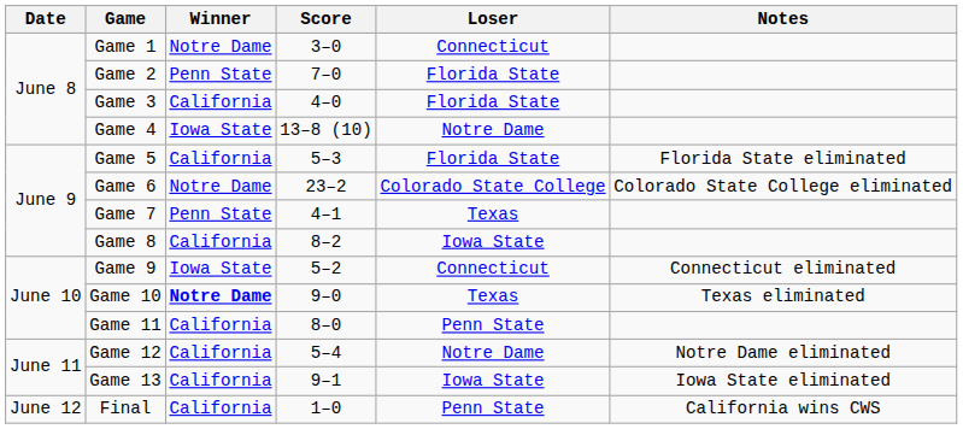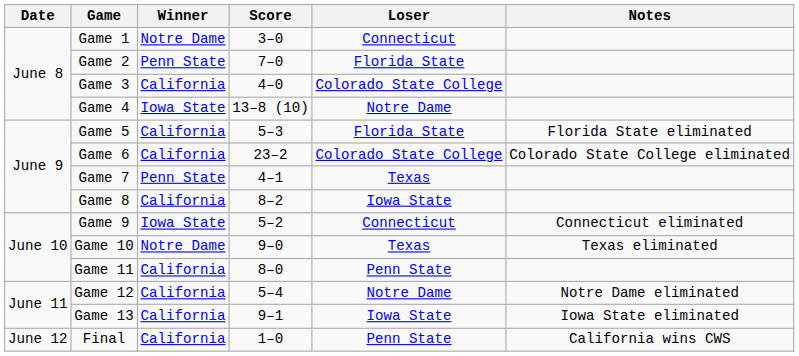 <table class="wikitable">
 <tr>
 <th>Date</th>
 <th>Game</th>
 <th>Winner</th>
 <th>Score</th>
 <th>Loser</th>
 <th>Notes</th>
 </tr>
 <tr align=center>
 <td rowspan=4>June 8</td>
 <td>Game 1</td>
 <td><a href='#'>Notre Dame</a></td>
 <td>3–0</td>
 <td><a href='#'>Connecticut</a></td>
 <td></td>
 </tr>
 <tr align=center>
 <td>Game 2</td>
 <td><a href='#'>Penn State</a></td>
 <td>7–0</td>
 <td><a href='#'>Florida State</a></td>
 <td></td>
 </tr>
 <tr align=center>
 <td>Game 3</td>
 <td><a href='#'>California</a></td>
 <td>4–0</td>
-<td><a href='#'>Florida State</a></td>
+<td><a href='#'>Colorado State College</a></td>
 <td></td>
 </tr>
 <tr align=center>
 <td>Game 4</td>
 <td><a href='#'>Iowa State</a></td>
 <td>13–8 (10)</td>
 <td><a href='#'>Notre Dame</a></td>
 <td></td>
 </tr>
 <tr align=center>
 <td rowspan=4>June 9</td>
 <td>Game 5</td>
 <td><a href='#'>California</a></td>
 <td>5–3</td>
 <td><a href='#'>Florida State</a></td>
 <td>Florida State eliminated</td>
 </tr>
 <tr align=center>
 <td>Game 6</td>
-<td><a href='#'>Notre Dame</a></td>
+<td><a href='#'>California</a></td>
 <td>23–2</td>
 <td><a href='#'>Colorado State College</a></td>
 <td>Colorado State College eliminated</td>
 </tr>
 <tr align=center>
 <td>Game 7</td>
 <td><a href='#'>Penn State</a></td>
 <td>4–1</td>
 <td><a href='#'>Texas</a></td>
 <td></td>
 </tr>
 <tr align=center>
 <td>Game 8</td>
 <td><a href='#'>California</a></td>
 <td>8–2</td>
 <td><a href='#'>Iowa State</a></td>
 <td></td>
 </tr>
 <tr align=center>
 <td rowspan=3>June 10</td>
 <td>Game 9</td>
 <td><a href='#'>Iowa State</a></td>
 <td>5–2</td>
 <td><a href='#'>Connecticut</a></td>
 <td>Connecticut eliminated</td>
 </tr>
 <tr align=center>
 <td>Game 10</td>
-<td><strong><a href='#'>Notre Dame</a></strong></td>
+<td><a href='#'>Notre Dame</a></td>
 <td>9–0</td>
 <td><a href='#'>Texas</a></td>
 <td>Texas eliminated</td>
 </tr>
 <tr align=center>
 <td>Game 11</td>
 <td><a href='#'>California</a></td>
 <td>8–0</td>
 <td><a href='#'>Penn State</a></td>
 <td></td>
 </tr>
 <tr align=center>
 <td rowspan=2>June 11</td>
 <td>Game 12</td>
 <td><a href='#'>California</a></td>
 <td>5–4</td>
 <td><a href='#'>Notre Dame</a></td>
 <td>Notre Dame eliminated</td>
 </tr>
 <tr align=center>
 <td>Game 13</td>
 <td><a href='#'>California</a></td>
 <td>9–1</td>
 <td><a href='#'>Iowa State</a></td>
 <td>Iowa State eliminated</td>
 </tr>
 <tr align=center>
 <td>June 12</td>
 <td>Final</td>
 <td><a href='#'>California</a></td>
 <td>1–0</td>
 <td><a href='#'>Penn State</a></td>
 <td>California wins CWS</td>
 </tr>
 </table>
